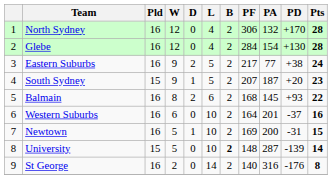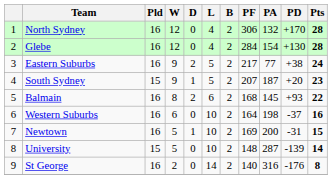 <table class="wikitable" style="text-align:center;">
 <tr>
 <th width=20 abbr="Position×"></th>
 <th width=175>Team</th>
 <th width=20 abbr="Played">Pld</th>
 <th width=20 abbr="Won">W</th>
 <th width=20 abbr="Drawn">D</th>
 <th width=20 abbr="Lost">L</th>
 <th width=20 abbr="Bye">B</th>
 <th width=20 abbr="Points for">PF</th>
 <th width=20 abbr="Points against">PA</th>
 <th width=20 abbr="Points difference">PD</th>
 <th width=20 abbr="Points">Pts</th>
 </tr>
 <tr style="background: #ccffcc;">
 <td>1</td>
 <td style="text-align:left;"> <a href='#'>North Sydney</a></td>
 <td>16</td>
 <td>12</td>
 <td>0</td>
 <td>4</td>
 <td>2</td>
 <td>306</td>
 <td>132</td>
 <td>+170</td>
 <td><strong>28</strong></td>
 </tr>
 <tr style="background: #ccffcc;">
 <td>2</td>
 <td style="text-align:left;"> <a href='#'>Glebe</a></td>
 <td>16</td>
 <td>12</td>
 <td>0</td>
 <td>4</td>
 <td>2</td>
 <td>284</td>
 <td>154</td>
 <td>+130</td>
 <td><strong>28</strong></td>
 </tr>
 <tr>
 <td>3</td>
 <td style="text-align:left;"> <a href='#'>Eastern Suburbs</a></td>
 <td>16</td>
 <td>9</td>
 <td>2</td>
 <td>5</td>
 <td>2</td>
 <td>217</td>
 <td>77</td>
 <td>+38</td>
 <td><strong>24</strong></td>
 </tr>
 <tr>
 <td>4</td>
 <td style="text-align:left;"> <a href='#'>South Sydney</a></td>
 <td>15</td>
 <td>9</td>
 <td>1</td>
 <td>5</td>
 <td>2</td>
 <td>207</td>
 <td>187</td>
 <td>+20</td>
 <td><strong>23</strong></td>
 </tr>
 <tr>
 <td>5</td>
 <td style="text-align:left;"> <a href='#'>Balmain</a></td>
 <td>16</td>
 <td>8</td>
 <td>2</td>
 <td>6</td>
 <td>2</td>
 <td>168</td>
 <td>145</td>
 <td>+93</td>
 <td><strong>22</strong></td>
 </tr>
 <tr>
 <td>6</td>
 <td style="text-align:left;"> <a href='#'>Western Suburbs</a></td>
 <td>16</td>
 <td>6</td>
 <td>0</td>
 <td>10</td>
 <td>2</td>
 <td>164</td>
-<td>201</td>
+<td>198</td>
 <td>-37</td>
 <td><strong>16</strong></td>
 </tr>
 <tr>
 <td>7</td>
 <td style="text-align:left;"> <a href='#'>Newtown</a></td>
 <td>16</td>
 <td>5</td>
 <td>1</td>
 <td>10</td>
 <td>2</td>
 <td>169</td>
 <td>200</td>
 <td>-31</td>
 <td><strong>15</strong></td>
 </tr>
 <tr>
 <td>8</td>
 <td style="text-align:left;"> <a href='#'>University</a></td>
 <td>15</td>
 <td>5</td>
 <td>0</td>
 <td>10</td>
-<td><strong>2</strong></td>
+<td>2</td>
 <td>148</td>
 <td>287</td>
 <td>-139</td>
 <td><strong>14</strong></td>
 </tr>
 <tr>
 <td>9</td>
 <td style="text-align:left;"> <a href='#'>St George</a></td>
 <td>16</td>
 <td>2</td>
 <td>0</td>
 <td>14</td>
 <td>2</td>
 <td>140</td>
 <td>316</td>
 <td>-176</td>
 <td><strong>8</strong></td>
 </tr>
 <tr>
 </tr>
 </table>
